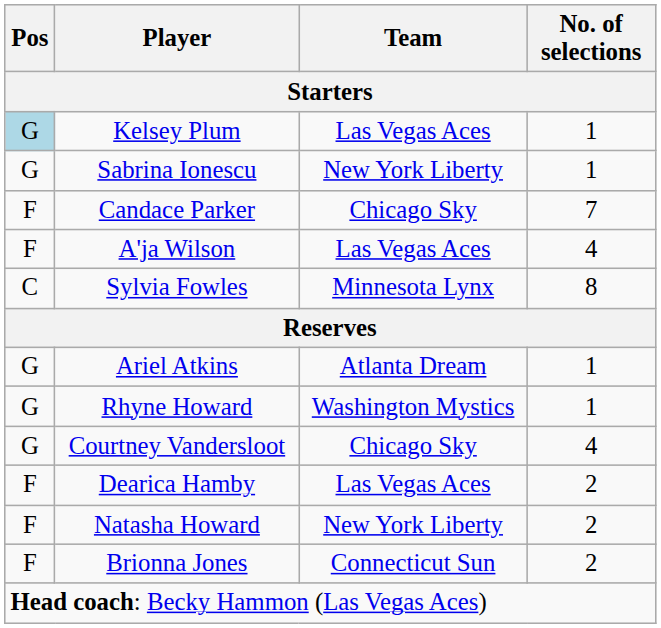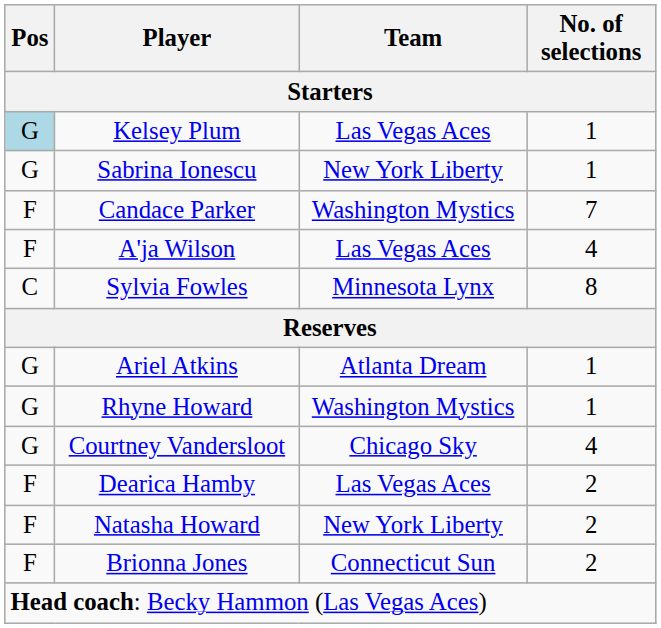 <table class="wikitable" style="text-align:center">
 <tr>
 <th scope="col" width="25px">Pos</th>
 <th scope="col" width="150px">Player</th>
 <th scope="col" width="140px">Team</th>
 <th scope="col" width="75px">No. of selections</th>
 </tr>
 <tr>
 <th scope="col" colspan="5">Starters</th>
 </tr>
 <tr>
 <td style="background: lightblue;">G</td>
 <td><a href='#'>Kelsey Plum</a></td>
 <td><a href='#'>Las Vegas Aces</a></td>
 <td>1</td>
 </tr>
 <tr>
 <td>G</td>
 <td><a href='#'>Sabrina Ionescu</a></td>
 <td><a href='#'>New York Liberty</a></td>
 <td>1</td>
 </tr>
 <tr>
 <td>F</td>
 <td><a href='#'>Candace Parker</a></td>
-<td><a href='#'>Chicago Sky</a></td>
+<td><a href='#'>Washington Mystics</a></td>
 <td>7</td>
 </tr>
 <tr>
 <td>F</td>
 <td><a href='#'>A'ja Wilson</a></td>
 <td><a href='#'>Las Vegas Aces</a></td>
 <td>4</td>
 </tr>
 <tr>
 <td>C</td>
 <td><a href='#'>Sylvia Fowles</a></td>
 <td><a href='#'>Minnesota Lynx</a></td>
 <td>8</td>
 </tr>
 <tr>
 <th scope="col" colspan="5">Reserves</th>
 </tr>
 <tr>
 <td>G</td>
 <td><a href='#'>Ariel Atkins</a></td>
 <td><a href='#'>Atlanta Dream</a></td>
 <td>1</td>
 </tr>
 <tr>
 <td>G</td>
 <td><a href='#'>Rhyne Howard</a></td>
 <td><a href='#'>Washington Mystics</a></td>
 <td>1</td>
 </tr>
 <tr>
 <td>G</td>
 <td><a href='#'>Courtney Vandersloot</a></td>
 <td><a href='#'>Chicago Sky</a></td>
 <td>4</td>
 </tr>
 <tr>
 <td>F</td>
 <td><a href='#'>Dearica Hamby</a></td>
 <td><a href='#'>Las Vegas Aces</a></td>
 <td>2</td>
 </tr>
 <tr>
 <td>F</td>
 <td><a href='#'>Natasha Howard</a></td>
 <td><a href='#'>New York Liberty</a></td>
 <td>2</td>
 </tr>
 <tr>
 <td>F</td>
 <td><a href='#'>Brionna Jones</a></td>
 <td><a href='#'>Connecticut Sun</a></td>
 <td>2</td>
 </tr>
 <tr>
 <td style="text-align:left" colspan="5"><strong>Head coach</strong>: <a href='#'>Becky Hammon</a> (<a href='#'>Las Vegas Aces</a>)</td>
 </tr>
 </table>
